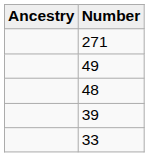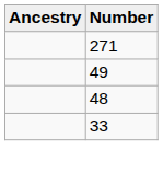 <table style="float: center;" class="wikitable">
 <tr>
 <th style="background:#efefef;">Ancestry</th>
 <th style="background:#efefef;">Number</th>
 </tr>
 <tr>
 <td></td>
 <td>271</td>
 </tr>
 <tr>
 <td></td>
 <td>49</td>
 </tr>
 <tr>
 <td></td>
 <td>48</td>
 </tr>
 <tr>
 <td></td>
-<td>39</td>
-</tr>
-<tr>
-<td></td>
 <td>33</td>
 </tr>
 </table>
